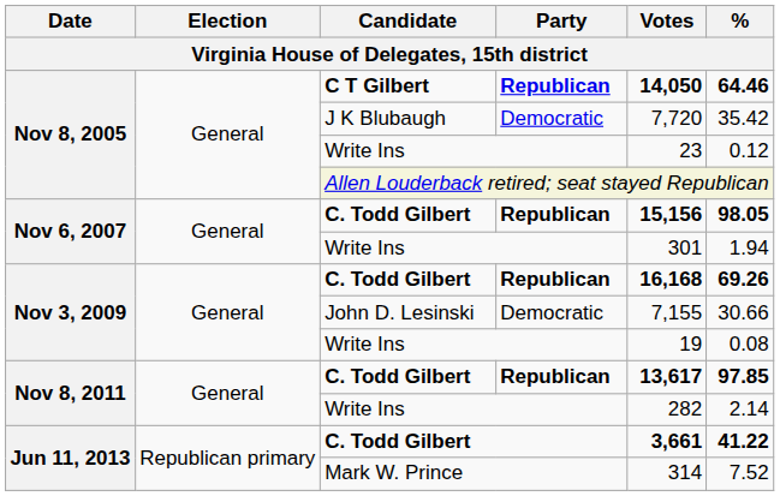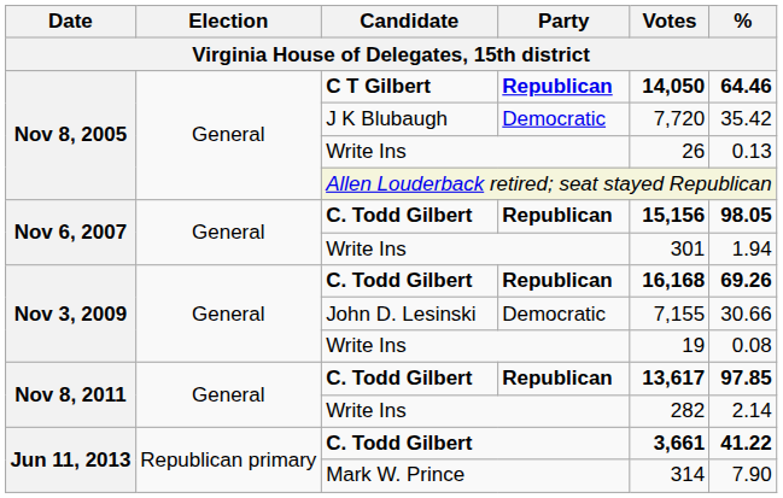 <table class="wikitable">
 <tr>
 <th>Date</th>
 <th>Election</th>
 <th>Candidate</th>
 <th>Party</th>
 <th>Votes</th>
 <th>%</th>
 </tr>
 <tr>
 <th colspan="6">Virginia House of Delegates, 15th district</th>
 </tr>
 <tr>
 <th rowspan="4">Nov 8, 2005</th>
 <td rowspan="4" align="center">General</td>
 <td><strong>C T Gilbert</strong></td>
 <td><strong><a href='#'>Republican</a></strong></td>
 <td align="right"><strong>14,050</strong></td>
 <td align="right"><strong>64.46</strong></td>
 </tr>
 <tr>
 <td>J K Blubaugh</td>
 <td><a href='#'>Democratic</a></td>
 <td align="right">7,720</td>
 <td align="right">35.42</td>
 </tr>
 <tr>
 <td colspan="2">Write Ins</td>
-<td align="right">23</td>
-<td align="right">0.12</td>
+<td align="right">26</td>
+<td align="right">0.13</td>
 </tr>
 <tr>
 <td colspan="4" style="background:Beige"><em><a href='#'>Allen Louderback</a> retired; seat stayed Republican</em></td>
 </tr>
 <tr>
 <th rowspan="2">Nov 6, 2007</th>
 <td rowspan="2" align="center">General</td>
 <td><strong>C. Todd Gilbert</strong></td>
 <td><strong>Republican</strong></td>
 <td align="right"><strong>15,156</strong></td>
 <td align="right"><strong>98.05</strong></td>
 </tr>
 <tr>
 <td colspan="2">Write Ins</td>
 <td align="right">301</td>
 <td align="right">1.94</td>
 </tr>
 <tr>
 <th rowspan="3">Nov 3, 2009</th>
 <td rowspan="3" align="center">General</td>
 <td><strong>C. Todd Gilbert</strong></td>
 <td><strong>Republican</strong></td>
 <td align="right"><strong>16,168</strong></td>
 <td align="right"><strong>69.26</strong></td>
 </tr>
 <tr>
 <td>John D. Lesinski</td>
 <td>Democratic</td>
 <td align="right">7,155</td>
 <td align="right">30.66</td>
 </tr>
 <tr>
 <td colspan="2">Write Ins</td>
 <td align="right">19</td>
 <td align="right">0.08</td>
 </tr>
 <tr>
 <th rowspan="2">Nov 8, 2011</th>
 <td rowspan="2" align="center">General</td>
 <td><strong>C. Todd Gilbert</strong></td>
 <td><strong>Republican</strong></td>
 <td align="right"><strong>13,617</strong></td>
 <td align="right"><strong>97.85</strong></td>
 </tr>
 <tr>
 <td colspan="2">Write Ins</td>
 <td align="right">282</td>
 <td align="right">2.14</td>
 </tr>
 <tr>
 <th rowspan="2">Jun 11, 2013</th>
 <td rowspan="2" align="center" >Republican primary</td>
 <td colspan="2"><strong>C. Todd Gilbert</strong></td>
 <td align="right"><strong>3,661</strong></td>
 <td align="right"><strong>41.22</strong></td>
 </tr>
 <tr>
 <td colspan="2">Mark W. Prince</td>
 <td align="right">314</td>
-<td align="right">7.52</td>
+<td align="right">7.90</td>
 </tr>
 </table>
